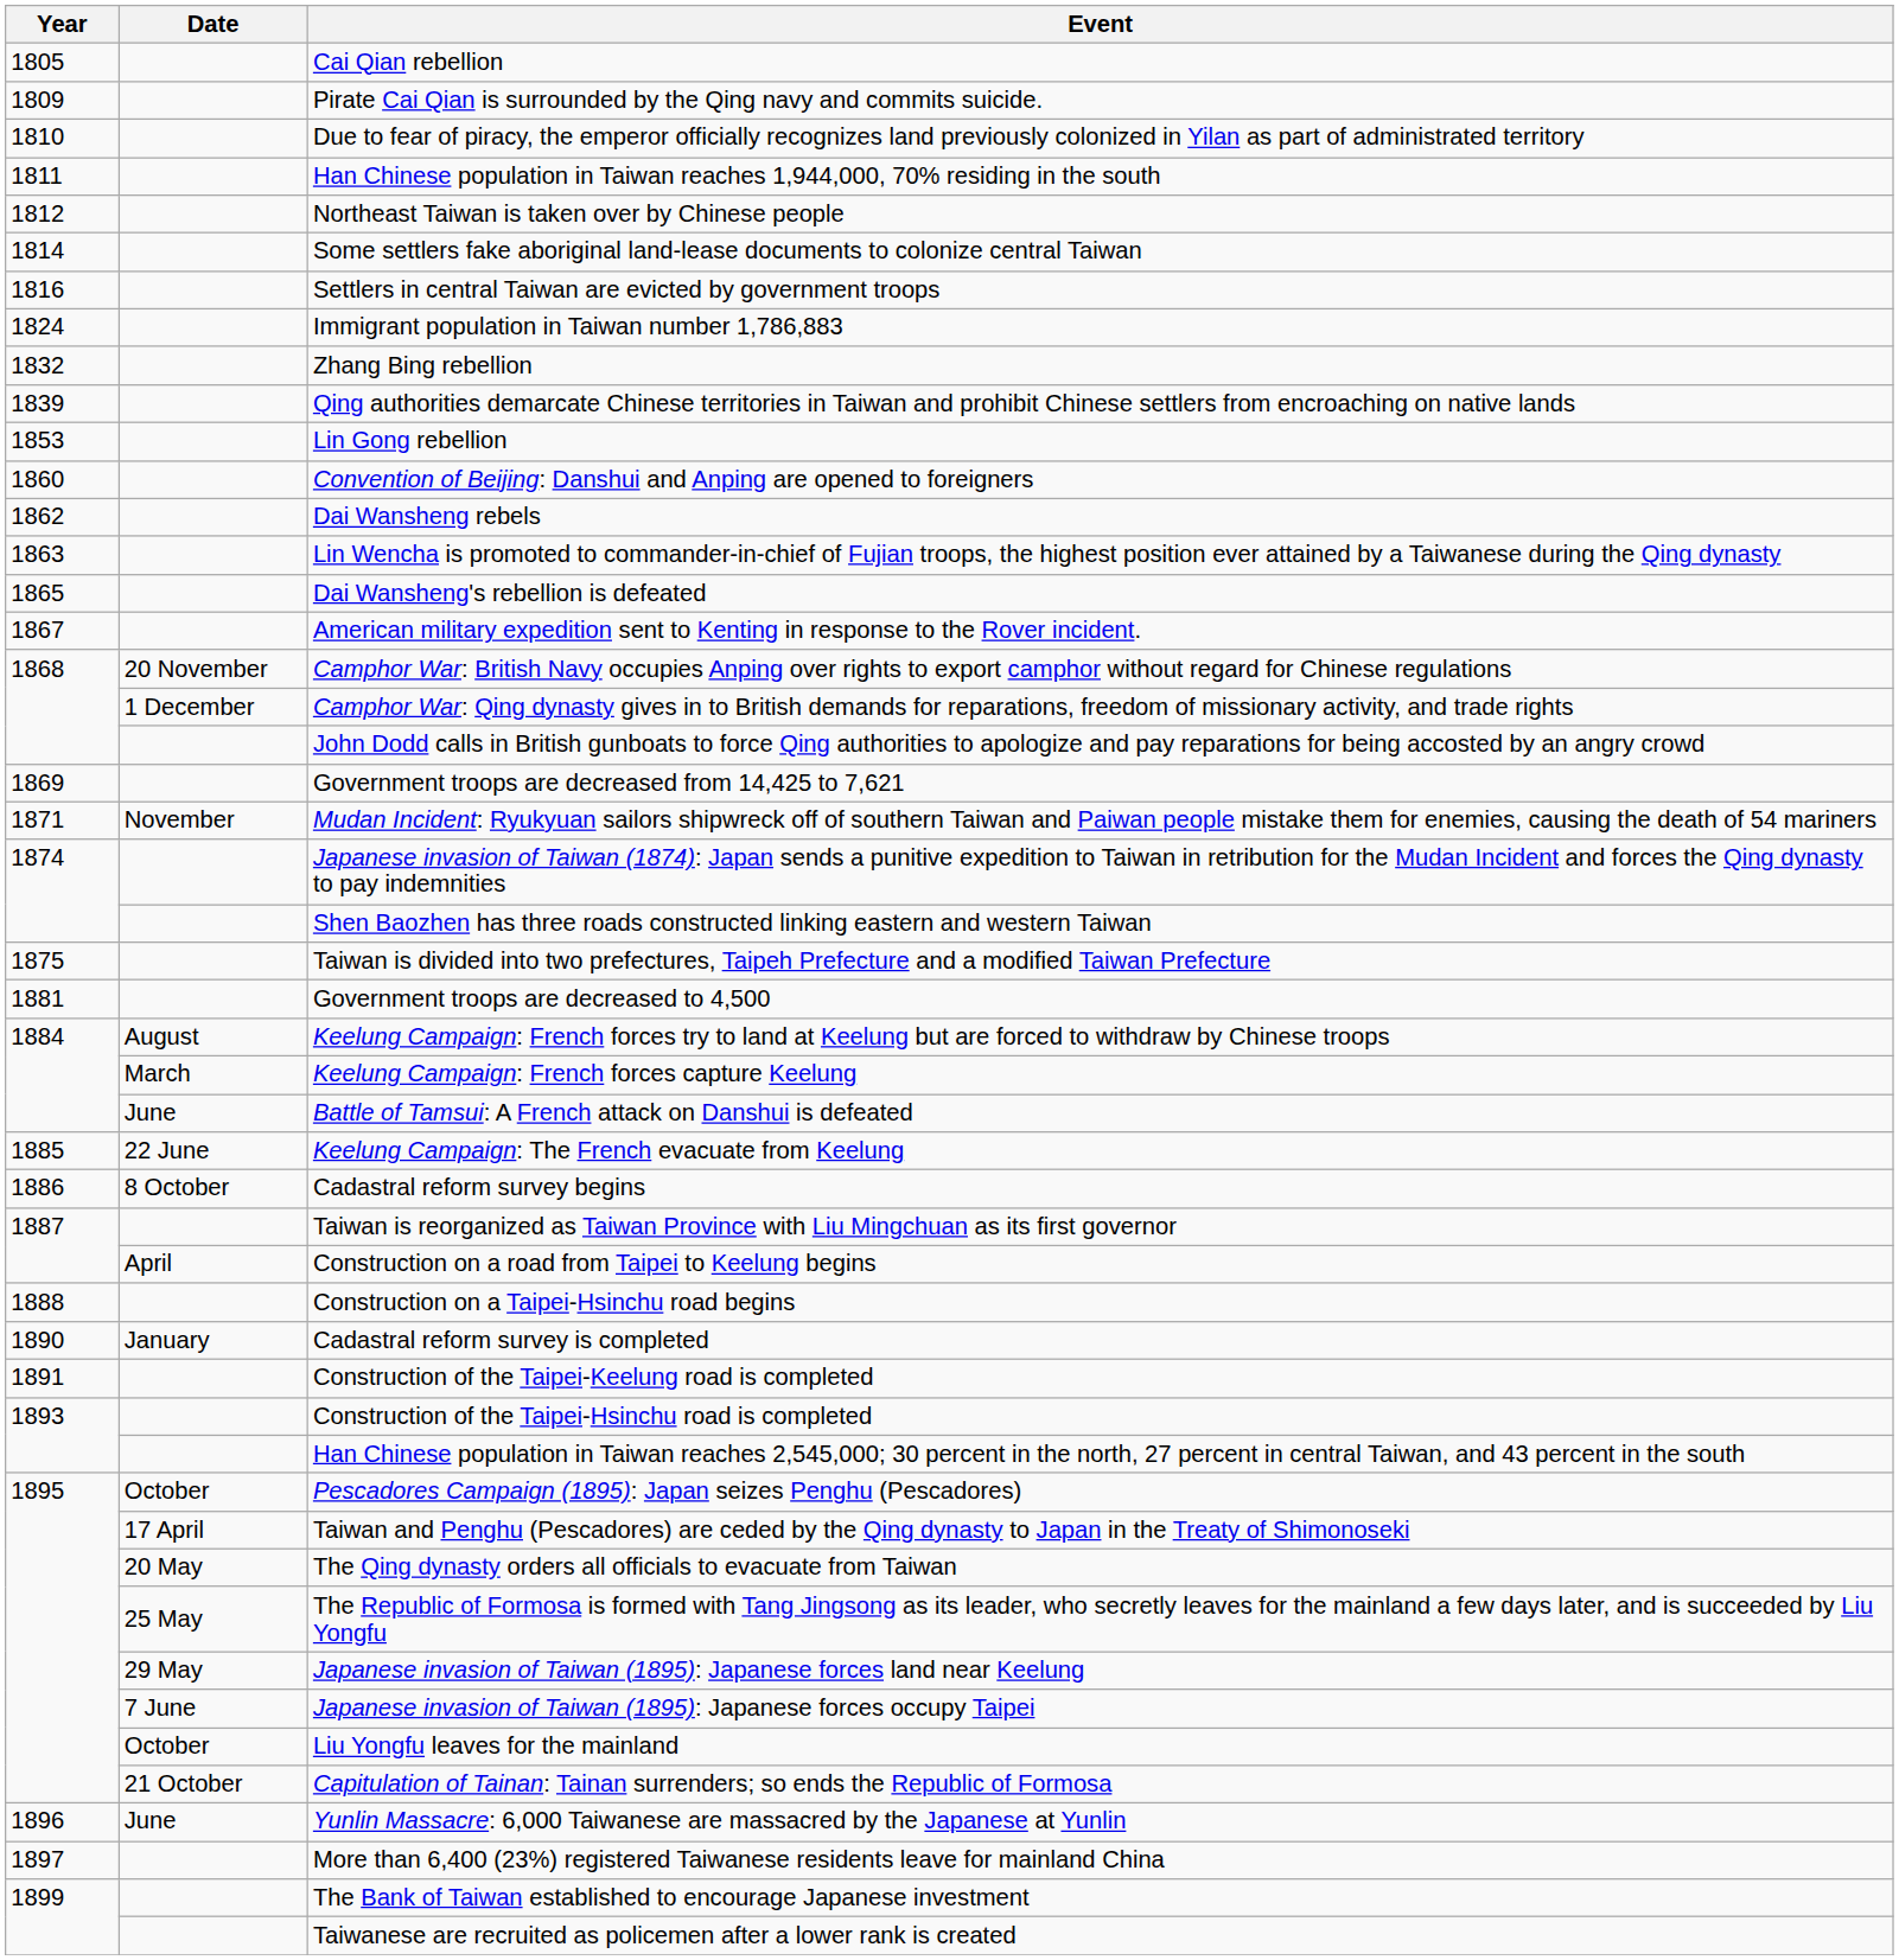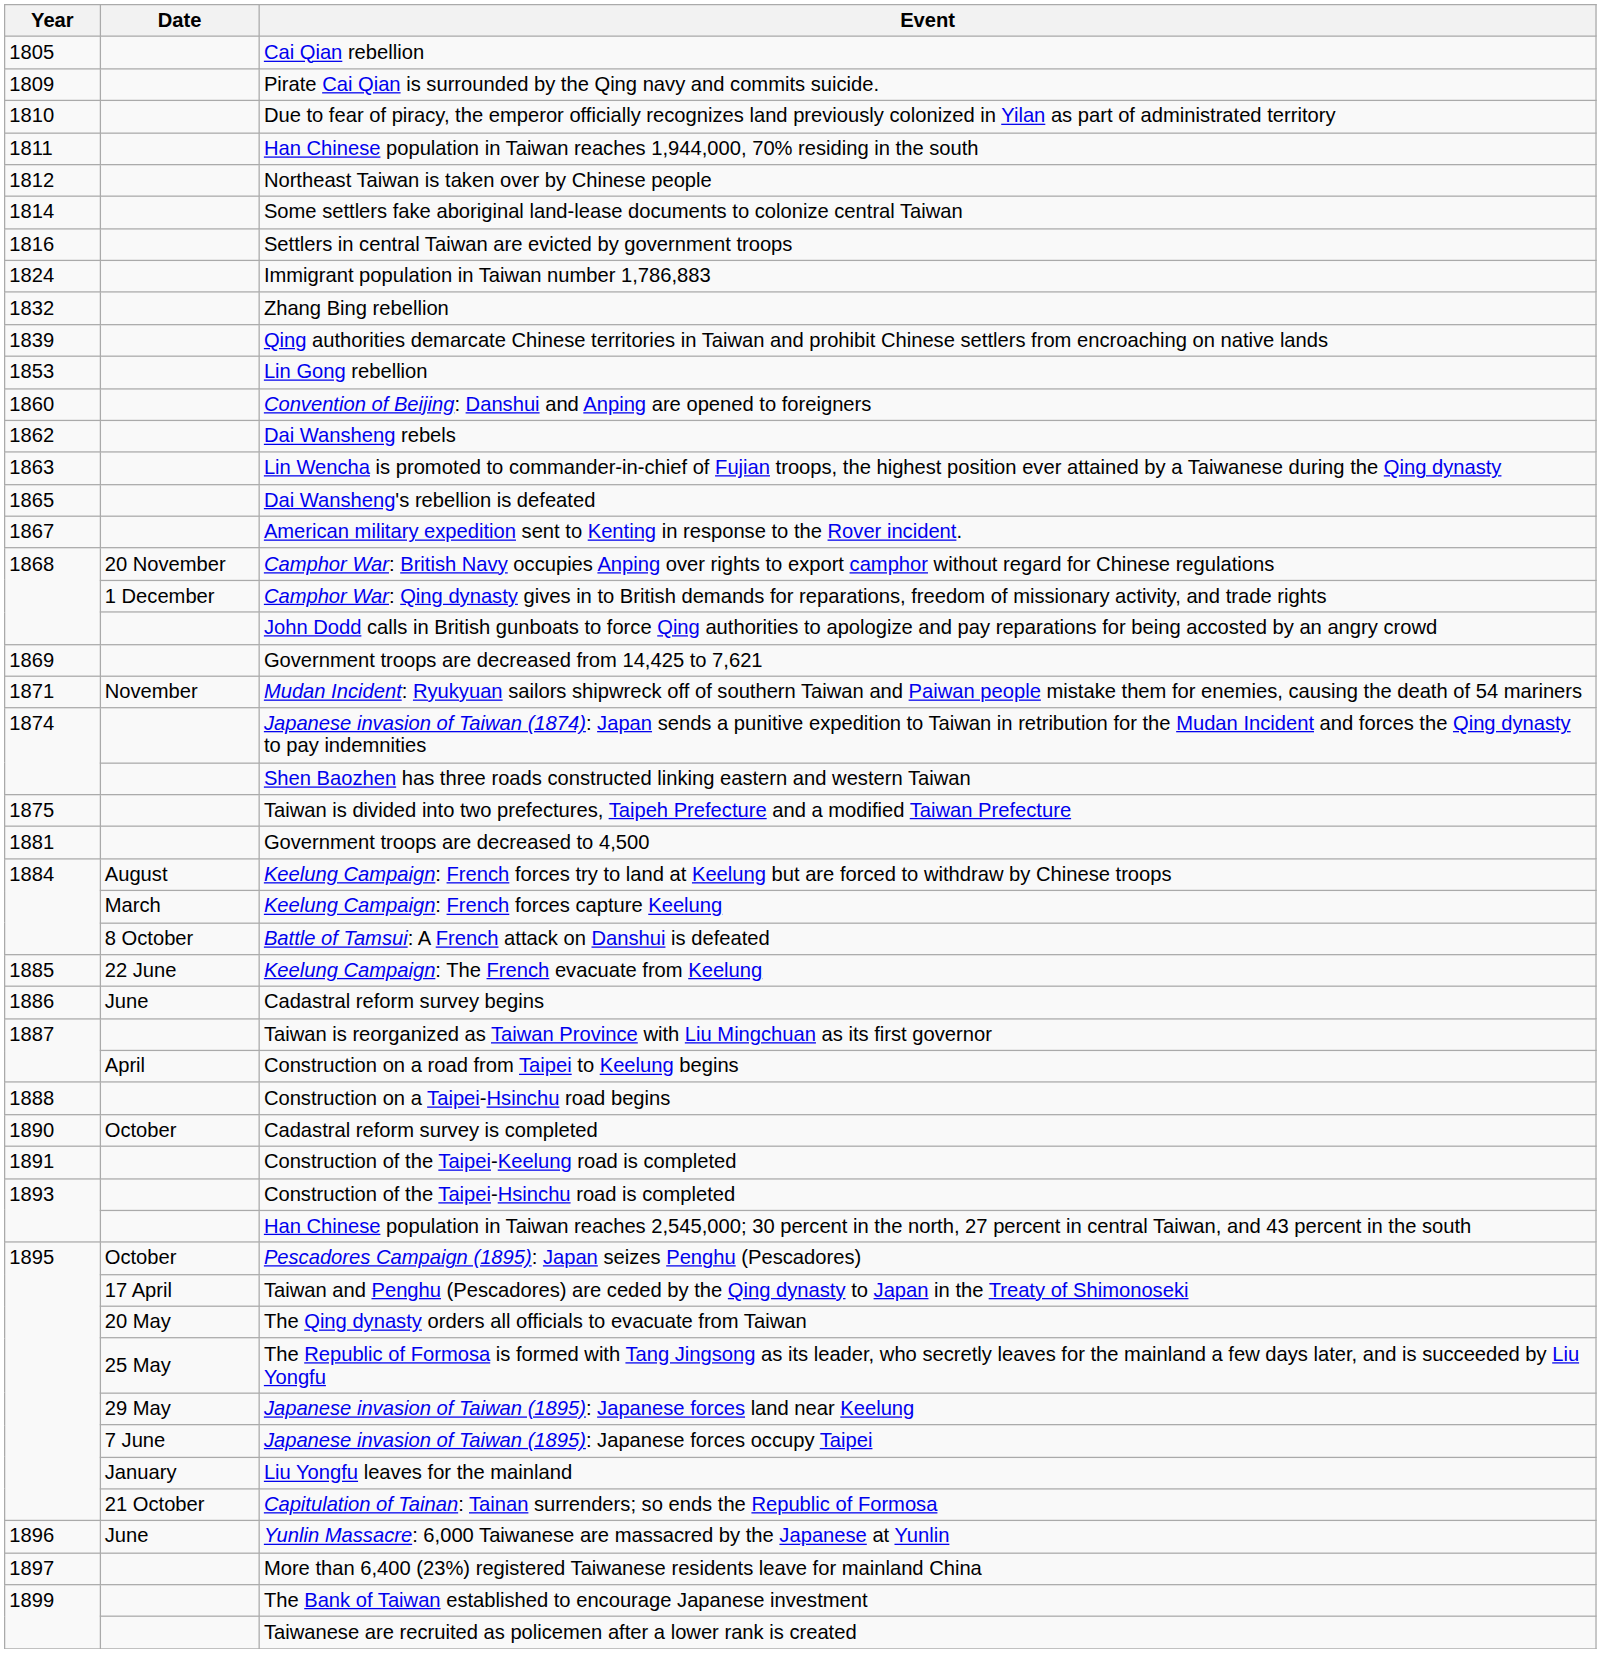 <table class="wikitable" style="width:100%;">
 <tr>
 <th style="width:6%">Year</th>
 <th style="width:10%">Date</th>
 <th>Event</th>
 </tr>
 <tr>
 <td>1805</td>
 <td></td>
 <td><a href='#'>Cai Qian</a> rebellion</td>
 </tr>
 <tr>
 <td>1809</td>
 <td></td>
 <td>Pirate <a href='#'>Cai Qian</a> is surrounded by the Qing navy and commits suicide. </td>
 </tr>
 <tr>
 <td>1810</td>
 <td></td>
 <td>Due to fear of piracy, the emperor officially recognizes land previously colonized in <a href='#'>Yilan</a> as part of administrated territory</td>
 </tr>
 <tr>
 <td>1811</td>
 <td></td>
 <td><a href='#'>Han Chinese</a> population in Taiwan reaches 1,944,000, 70% residing in the south</td>
 </tr>
 <tr>
 <td>1812</td>
 <td></td>
 <td>Northeast Taiwan is taken over by Chinese people</td>
 </tr>
 <tr>
 <td>1814</td>
 <td></td>
 <td>Some settlers fake aboriginal land-lease documents to colonize central Taiwan</td>
 </tr>
 <tr>
 <td>1816</td>
 <td></td>
 <td>Settlers in central Taiwan are evicted by government troops</td>
 </tr>
 <tr>
 <td>1824</td>
 <td></td>
 <td>Immigrant population in Taiwan number 1,786,883</td>
 </tr>
 <tr>
 <td>1832</td>
 <td></td>
 <td>Zhang Bing rebellion</td>
 </tr>
 <tr>
 <td>1839</td>
 <td></td>
 <td><a href='#'>Qing</a> authorities demarcate Chinese territories in Taiwan and prohibit Chinese settlers from encroaching on native lands</td>
 </tr>
 <tr>
 <td>1853</td>
 <td></td>
 <td><a href='#'>Lin Gong</a> rebellion</td>
 </tr>
 <tr>
 <td>1860</td>
 <td></td>
 <td><em><a href='#'>Convention of Beijing</a></em>: <a href='#'>Danshui</a> and <a href='#'>Anping</a> are opened to foreigners</td>
 </tr>
 <tr>
 <td>1862</td>
 <td></td>
 <td><a href='#'>Dai Wansheng</a> rebels</td>
 </tr>
 <tr>
 <td>1863</td>
 <td></td>
 <td><a href='#'>Lin Wencha</a> is promoted to commander-in-chief of <a href='#'>Fujian</a> troops, the highest position ever attained by a Taiwanese during the <a href='#'>Qing dynasty</a></td>
 </tr>
 <tr>
 <td>1865</td>
 <td></td>
 <td><a href='#'>Dai Wansheng</a>'s rebellion is defeated</td>
 </tr>
 <tr>
 <td>1867</td>
 <td></td>
 <td><a href='#'>American military expedition</a> sent to <a href='#'>Kenting</a> in response to the <a href='#'>Rover incident</a>.</td>
 </tr>
 <tr>
 <td rowspan="3" style="vertical-align:top;">1868</td>
 <td>20 November</td>
 <td><em><a href='#'>Camphor War</a></em>: <a href='#'>British Navy</a> occupies <a href='#'>Anping</a> over rights to export <a href='#'>camphor</a> without regard for Chinese regulations</td>
 </tr>
 <tr>
 <td>1 December</td>
 <td><em><a href='#'>Camphor War</a></em>: <a href='#'>Qing dynasty</a> gives in to British demands for reparations, freedom of missionary activity, and trade rights</td>
 </tr>
 <tr>
 <td></td>
 <td><a href='#'>John Dodd</a> calls in British gunboats to force <a href='#'>Qing</a> authorities to apologize and pay reparations for being accosted by an angry crowd</td>
 </tr>
 <tr>
 <td>1869</td>
 <td></td>
 <td>Government troops are decreased from 14,425 to 7,621</td>
 </tr>
 <tr>
 <td>1871</td>
 <td>November</td>
 <td><em><a href='#'>Mudan Incident</a></em>: <a href='#'>Ryukyuan</a> sailors shipwreck off of southern Taiwan and <a href='#'>Paiwan people</a> mistake them for enemies, causing the death of 54 mariners</td>
 </tr>
 <tr>
 <td rowspan="2" style="vertical-align:top;">1874</td>
 <td></td>
 <td><em><a href='#'>Japanese invasion of Taiwan (1874)</a></em>: <a href='#'>Japan</a> sends a punitive expedition to Taiwan in retribution for the <a href='#'>Mudan Incident</a> and forces the <a href='#'>Qing dynasty</a> to pay indemnities</td>
 </tr>
 <tr>
 <td></td>
 <td><a href='#'>Shen Baozhen</a> has three roads constructed linking eastern and western Taiwan</td>
 </tr>
 <tr>
 <td>1875</td>
 <td></td>
 <td>Taiwan is divided into two prefectures, <a href='#'>Taipeh Prefecture</a> and a modified <a href='#'>Taiwan Prefecture</a></td>
 </tr>
 <tr>
 <td>1881</td>
 <td></td>
 <td>Government troops are decreased to 4,500</td>
 </tr>
 <tr>
 <td rowspan="3" style="vertical-align:top;">1884</td>
 <td>August</td>
 <td><em><a href='#'>Keelung Campaign</a></em>: <a href='#'>French</a> forces try to land at <a href='#'>Keelung</a> but are forced to withdraw by Chinese troops</td>
 </tr>
 <tr>
 <td>March</td>
 <td><em><a href='#'>Keelung Campaign</a></em>: <a href='#'>French</a> forces capture <a href='#'>Keelung</a></td>
 </tr>
 <tr>
-<td>June</td>
+<td>8 October</td>
 <td><em><a href='#'>Battle of Tamsui</a></em>: A <a href='#'>French</a> attack on <a href='#'>Danshui</a> is defeated</td>
 </tr>
 <tr>
 <td>1885</td>
 <td>22 June</td>
 <td><em><a href='#'>Keelung Campaign</a></em>: The <a href='#'>French</a> evacuate from <a href='#'>Keelung</a></td>
 </tr>
 <tr>
 <td>1886</td>
-<td>8 October</td>
+<td>June</td>
 <td>Cadastral reform survey begins</td>
 </tr>
 <tr>
 <td rowspan="2" style="vertical-align:top;">1887</td>
 <td></td>
 <td>Taiwan is reorganized as <a href='#'>Taiwan Province</a> with <a href='#'>Liu Mingchuan</a> as its first governor</td>
 </tr>
 <tr>
 <td>April</td>
 <td>Construction on a road from <a href='#'>Taipei</a> to <a href='#'>Keelung</a> begins</td>
 </tr>
 <tr>
 <td>1888</td>
 <td></td>
 <td>Construction on a <a href='#'>Taipei</a>-<a href='#'>Hsinchu</a> road begins</td>
 </tr>
 <tr>
 <td>1890</td>
-<td>January</td>
+<td>October</td>
 <td>Cadastral reform survey is completed</td>
 </tr>
 <tr>
 <td>1891</td>
 <td></td>
 <td>Construction of the <a href='#'>Taipei</a>-<a href='#'>Keelung</a> road is completed</td>
 </tr>
 <tr>
 <td rowspan="2" valign="top">1893</td>
 <td></td>
 <td>Construction of the <a href='#'>Taipei</a>-<a href='#'>Hsinchu</a> road is completed</td>
 </tr>
 <tr>
 <td></td>
 <td><a href='#'>Han Chinese</a> population in Taiwan reaches 2,545,000; 30 percent in the north, 27 percent in central Taiwan, and 43 percent in the south</td>
 </tr>
 <tr>
 <td rowspan="8" style="vertical-align:top;">1895</td>
 <td>October</td>
 <td><em><a href='#'>Pescadores Campaign (1895)</a></em>: <a href='#'>Japan</a> seizes <a href='#'>Penghu</a> (Pescadores)</td>
 </tr>
 <tr>
 <td>17 April</td>
 <td>Taiwan and <a href='#'>Penghu</a> (Pescadores) are ceded by the <a href='#'>Qing dynasty</a> to <a href='#'>Japan</a> in the <a href='#'>Treaty of Shimonoseki</a></td>
 </tr>
 <tr>
 <td>20 May</td>
 <td>The <a href='#'>Qing dynasty</a> orders all officials to evacuate from Taiwan</td>
 </tr>
 <tr>
 <td>25 May</td>
 <td>The <a href='#'>Republic of Formosa</a> is formed with <a href='#'>Tang Jingsong</a> as its leader, who secretly leaves for the mainland a few days later, and is succeeded by <a href='#'>Liu Yongfu</a></td>
 </tr>
 <tr>
 <td>29 May</td>
 <td><em><a href='#'>Japanese invasion of Taiwan (1895)</a></em>: <a href='#'>Japanese forces</a> land near <a href='#'>Keelung</a></td>
 </tr>
 <tr>
 <td>7 June</td>
 <td><em><a href='#'>Japanese invasion of Taiwan (1895)</a></em>:  Japanese forces occupy <a href='#'>Taipei</a></td>
 </tr>
 <tr>
-<td>October</td>
+<td>January</td>
 <td><a href='#'>Liu Yongfu</a> leaves for the mainland</td>
 </tr>
 <tr>
 <td>21 October</td>
 <td><em><a href='#'>Capitulation of Tainan</a></em>: <a href='#'>Tainan</a> surrenders; so ends the <a href='#'>Republic of Formosa</a></td>
 </tr>
 <tr>
 <td>1896</td>
 <td>June</td>
 <td><em><a href='#'>Yunlin Massacre</a></em>: 6,000 Taiwanese are massacred by the <a href='#'>Japanese</a> at <a href='#'>Yunlin</a></td>
 </tr>
 <tr>
 <td>1897</td>
 <td></td>
 <td>More than 6,400 (23%) registered Taiwanese residents leave for mainland China</td>
 </tr>
 <tr>
 <td rowspan="2" style="vertical-align:top;">1899</td>
 <td></td>
 <td>The <a href='#'>Bank of Taiwan</a> established to encourage Japanese investment</td>
 </tr>
 <tr>
 <td></td>
 <td>Taiwanese are recruited as policemen after a lower rank is created</td>
 </tr>
 </table>
